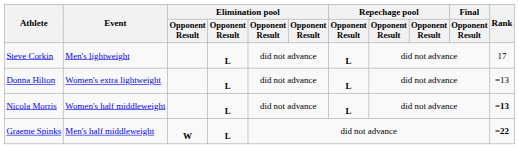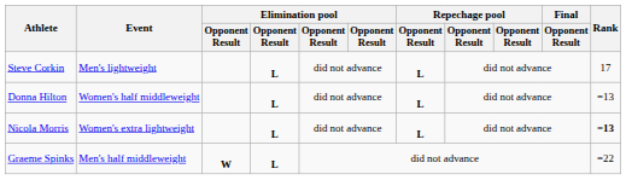 <table class=wikitable style="font-size:90%;text-align:center">
 <tr>
 <th rowspan=2>Athlete</th>
 <th rowspan=2>Event</th>
 <th colspan=4>Elimination pool</th>
 <th colspan=3>Repechage pool</th>
 <th>Final</th>
 <th rowspan=2>Rank</th>
 </tr>
 <tr style="font-size:95%">
 <th>Opponent<br>Result</th>
 <th>Opponent<br>Result</th>
 <th>Opponent<br>Result</th>
 <th>Opponent<br>Result</th>
 <th>Opponent<br>Result</th>
 <th>Opponent<br>Result</th>
 <th>Opponent<br>Result</th>
 <th>Opponent<br>Result</th>
 </tr>
 <tr>
 <td align=left><a href='#'>Steve Corkin</a></td>
 <td align=left><a href='#'>Men's lightweight</a></td>
 <td></td>
 <td><br><strong>L</strong></td>
 <td colspan=2>did not advance</td>
 <td><br><strong>L</strong></td>
 <td colspan=3>did not advance</td>
 <td>17</td>
 </tr>
 <tr>
 <td align=left><a href='#'>Donna Hilton</a></td>
-<td align=left><a href='#'>Women's extra lightweight</a></td>
+<td align=left><a href='#'>Women's half middleweight</a></td>
 <td></td>
 <td><br><strong>L</strong></td>
 <td colspan=2>did not advance</td>
 <td><br><strong>L</strong></td>
 <td colspan=3>did not advance</td>
 <td>=13</td>
 </tr>
 <tr>
 <td align=left><a href='#'>Nicola Morris</a></td>
-<td align=left><a href='#'>Women's half middleweight</a></td>
+<td align=left><a href='#'>Women's extra lightweight</a></td>
 <td></td>
 <td><br><strong>L</strong></td>
 <td colspan=2>did not advance</td>
 <td><br><strong>L</strong></td>
 <td colspan=3>did not advance</td>
 <td><strong>=13</strong></td>
 </tr>
 <tr>
 <td align=left><a href='#'>Graeme Spinks</a></td>
 <td align=left><a href='#'>Men's half middleweight</a></td>
 <td><br><strong>W</strong></td>
 <td><br><strong>L</strong></td>
 <td colspan=6>did not advance</td>
-<td><strong>=22</strong></td>
+<td>=22</td>
 </tr>
 </table>
